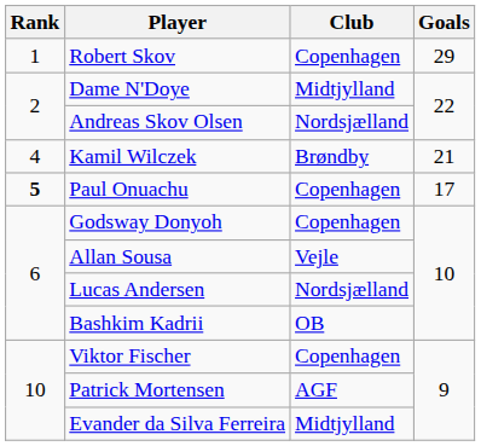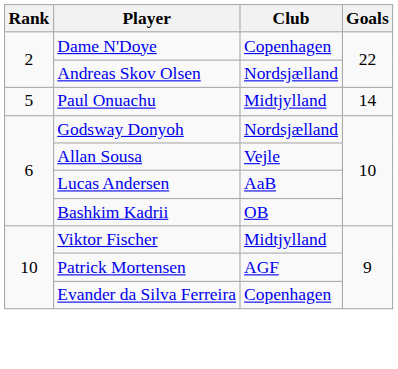 <table class="wikitable sortable" style="text-align:center">
 <tr>
 <th>Rank</th>
 <th>Player</th>
 <th>Club</th>
 <th>Goals</th>
 </tr>
 <tr>
-<td>1</td>
-<td align="left"> <a href='#'>Robert Skov</a></td>
-<td align="left"><a href='#'>Copenhagen</a></td>
-<td>29</td>
-</tr>
-<tr>
 <td rowspan=2>2</td>
 <td align="left"> <a href='#'>Dame N'Doye</a></td>
-<td align="left"><a href='#'>Midtjylland</a></td>
+<td align="left"><a href='#'>Copenhagen</a></td>
 <td rowspan=2>22</td>
 </tr>
 <tr>
 <td align="left"> <a href='#'>Andreas Skov Olsen</a></td>
 <td align="left"><a href='#'>Nordsjælland</a></td>
 </tr>
 <tr>
-<td>4</td>
-<td align="left"> <a href='#'>Kamil Wilczek</a></td>
-<td align="left"><a href='#'>Brøndby</a></td>
-<td>21</td>
-</tr>
-<tr>
-<td><strong>5</strong></td>
+<td>5</td>
 <td align="left"> <a href='#'>Paul Onuachu</a></td>
-<td align="left"><a href='#'>Copenhagen</a></td>
-<td>17</td>
+<td align="left"><a href='#'>Midtjylland</a></td>
+<td>14</td>
 </tr>
 <tr>
 <td rowspan=4>6</td>
 <td align="left"> <a href='#'>Godsway Donyoh</a></td>
-<td align="left"><a href='#'>Copenhagen</a></td>
+<td align="left"><a href='#'>Nordsjælland</a></td>
 <td rowspan=4>10</td>
 </tr>
 <tr>
 <td align="left"> <a href='#'>Allan Sousa</a></td>
 <td align="left"><a href='#'>Vejle</a></td>
 </tr>
 <tr>
 <td align="left"> <a href='#'>Lucas Andersen</a></td>
-<td align="left"><a href='#'>Nordsjælland</a></td>
+<td align="left"><a href='#'>AaB</a></td>
 </tr>
 <tr>
 <td align="left"> <a href='#'>Bashkim Kadrii</a></td>
 <td align="left"><a href='#'>OB</a></td>
 </tr>
 <tr>
 <td rowspan=3>10</td>
 <td align="left"> <a href='#'>Viktor Fischer</a></td>
-<td align="left"><a href='#'>Copenhagen</a></td>
+<td align="left"><a href='#'>Midtjylland</a></td>
 <td rowspan=3>9</td>
 </tr>
 <tr>
 <td align="left"> <a href='#'>Patrick Mortensen</a></td>
 <td align="left"><a href='#'>AGF</a></td>
 </tr>
 <tr>
 <td align="left"> <a href='#'>Evander da Silva Ferreira</a></td>
-<td align="left"><a href='#'>Midtjylland</a></td>
+<td align="left"><a href='#'>Copenhagen</a></td>
 </tr>
 </table>
